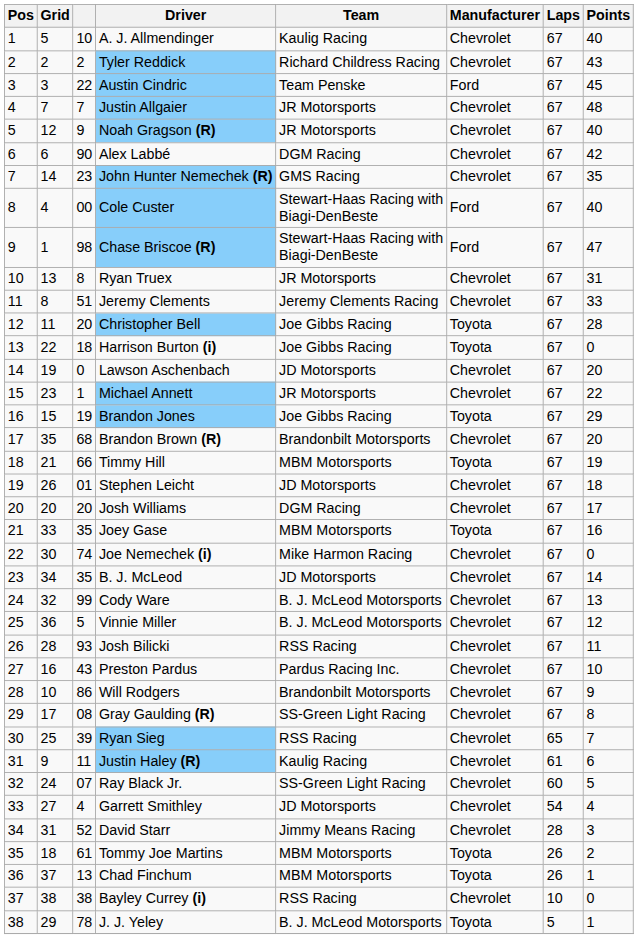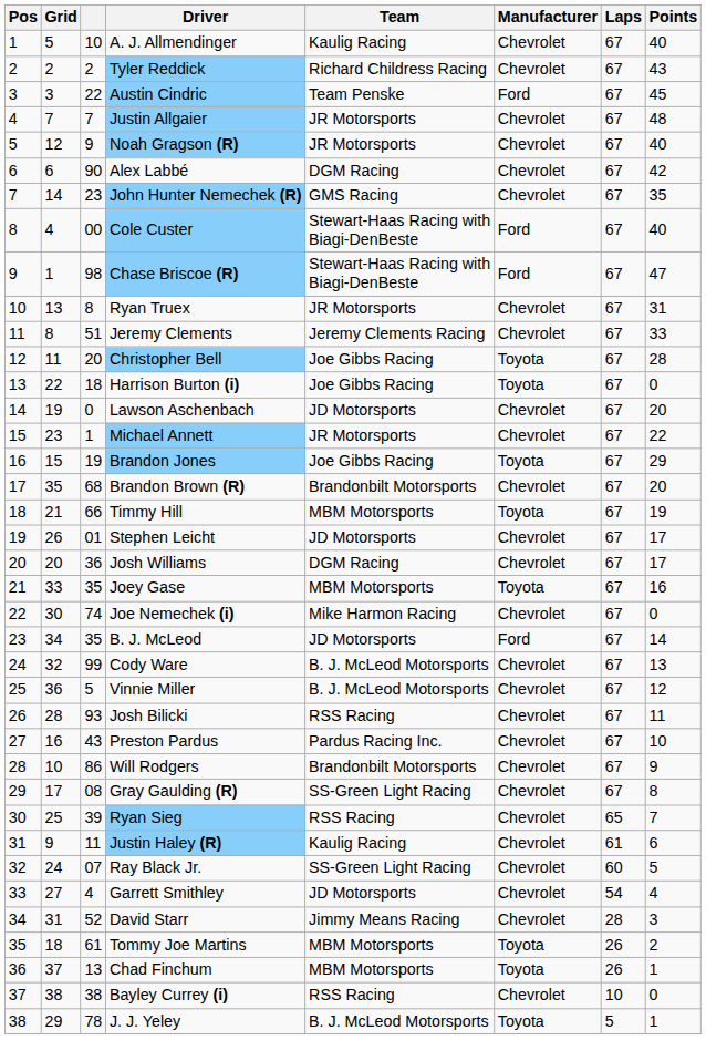 <table class="wikitable" style="font-size:98%">
 <tr>
 <th>Pos</th>
 <th>Grid</th>
 <th></th>
 <th>Driver</th>
 <th>Team</th>
 <th>Manufacturer</th>
 <th>Laps</th>
 <th>Points</th>
 </tr>
 <tr>
 <td>1</td>
 <td>5</td>
 <td>10</td>
 <td>A. J. Allmendinger</td>
 <td>Kaulig Racing</td>
 <td>Chevrolet</td>
 <td>67</td>
 <td>40</td>
 </tr>
 <tr>
 <td>2</td>
 <td>2</td>
 <td>2</td>
 <td style="text-align:left;background:#87CEFA">Tyler Reddick</td>
 <td>Richard Childress Racing</td>
 <td>Chevrolet</td>
 <td>67</td>
 <td>43</td>
 </tr>
 <tr>
 <td>3</td>
 <td>3</td>
 <td>22</td>
 <td style="text-align:left;background:#87CEFA">Austin Cindric</td>
 <td>Team Penske</td>
 <td>Ford</td>
 <td>67</td>
 <td>45</td>
 </tr>
 <tr>
 <td>4</td>
 <td>7</td>
 <td>7</td>
 <td style="text-align:left;background:#87CEFA">Justin Allgaier</td>
 <td>JR Motorsports</td>
 <td>Chevrolet</td>
 <td>67</td>
 <td>48</td>
 </tr>
 <tr>
 <td>5</td>
 <td>12</td>
 <td>9</td>
 <td style="text-align:left;background:#87CEFA">Noah Gragson <strong>(R)</strong></td>
 <td>JR Motorsports</td>
 <td>Chevrolet</td>
 <td>67</td>
 <td>40</td>
 </tr>
 <tr>
 <td>6</td>
 <td>6</td>
 <td>90</td>
 <td>Alex Labbé</td>
 <td>DGM Racing</td>
 <td>Chevrolet</td>
 <td>67</td>
 <td>42</td>
 </tr>
 <tr>
 <td>7</td>
 <td>14</td>
 <td>23</td>
 <td style="text-align:left;background:#87CEFA">John Hunter Nemechek <strong>(R)</strong></td>
 <td>GMS Racing</td>
 <td>Chevrolet</td>
 <td>67</td>
 <td>35</td>
 </tr>
 <tr>
 <td>8</td>
 <td>4</td>
 <td>00</td>
 <td style="text-align:left;background:#87CEFA">Cole Custer</td>
 <td>Stewart-Haas Racing with<br>Biagi-DenBeste</td>
 <td>Ford</td>
 <td>67</td>
 <td>40</td>
 </tr>
 <tr>
 <td>9</td>
 <td>1</td>
 <td>98</td>
 <td style="text-align:left;background:#87CEFA">Chase Briscoe <strong>(R)</strong></td>
 <td>Stewart-Haas Racing with<br>Biagi-DenBeste</td>
 <td>Ford</td>
 <td>67</td>
 <td>47</td>
 </tr>
 <tr>
 <td>10</td>
 <td>13</td>
 <td>8</td>
 <td>Ryan Truex</td>
 <td>JR Motorsports</td>
 <td>Chevrolet</td>
 <td>67</td>
 <td>31</td>
 </tr>
 <tr>
 <td>11</td>
 <td>8</td>
 <td>51</td>
 <td>Jeremy Clements</td>
 <td>Jeremy Clements Racing</td>
 <td>Chevrolet</td>
 <td>67</td>
 <td>33</td>
 </tr>
 <tr>
 <td>12</td>
 <td>11</td>
 <td>20</td>
 <td style="text-align:left;background:#87CEFA">Christopher Bell</td>
 <td>Joe Gibbs Racing</td>
 <td>Toyota</td>
 <td>67</td>
 <td>28</td>
 </tr>
 <tr>
 <td>13</td>
 <td>22</td>
 <td>18</td>
 <td>Harrison Burton <strong>(i)</strong></td>
 <td>Joe Gibbs Racing</td>
 <td>Toyota</td>
 <td>67</td>
 <td>0</td>
 </tr>
 <tr>
 <td>14</td>
 <td>19</td>
 <td>0</td>
 <td>Lawson Aschenbach</td>
 <td>JD Motorsports</td>
 <td>Chevrolet</td>
 <td>67</td>
 <td>20</td>
 </tr>
 <tr>
 <td>15</td>
 <td>23</td>
 <td>1</td>
 <td style="text-align:left;background:#87CEFA">Michael Annett</td>
 <td>JR Motorsports</td>
 <td>Chevrolet</td>
 <td>67</td>
 <td>22</td>
 </tr>
 <tr>
 <td>16</td>
 <td>15</td>
 <td>19</td>
 <td style="text-align:left;background:#87CEFA">Brandon Jones</td>
 <td>Joe Gibbs Racing</td>
 <td>Toyota</td>
 <td>67</td>
 <td>29</td>
 </tr>
 <tr>
 <td>17</td>
 <td>35</td>
 <td>68</td>
 <td>Brandon Brown <strong>(R)</strong></td>
 <td>Brandonbilt Motorsports</td>
 <td>Chevrolet</td>
 <td>67</td>
 <td>20</td>
 </tr>
 <tr>
 <td>18</td>
 <td>21</td>
 <td>66</td>
 <td>Timmy Hill</td>
 <td>MBM Motorsports</td>
 <td>Toyota</td>
 <td>67</td>
 <td>19</td>
 </tr>
 <tr>
 <td>19</td>
 <td>26</td>
 <td>01</td>
 <td>Stephen Leicht</td>
 <td>JD Motorsports</td>
 <td>Chevrolet</td>
 <td>67</td>
-<td>18</td>
+<td>17</td>
 </tr>
 <tr>
 <td>20</td>
 <td>20</td>
-<td>20</td>
+<td>36</td>
 <td>Josh Williams</td>
 <td>DGM Racing</td>
 <td>Chevrolet</td>
 <td>67</td>
 <td>17</td>
 </tr>
 <tr>
 <td>21</td>
 <td>33</td>
 <td>35</td>
 <td>Joey Gase</td>
 <td>MBM Motorsports</td>
 <td>Toyota</td>
 <td>67</td>
 <td>16</td>
 </tr>
 <tr>
 <td>22</td>
 <td>30</td>
 <td>74</td>
 <td>Joe Nemechek <strong>(i)</strong></td>
 <td>Mike Harmon Racing</td>
 <td>Chevrolet</td>
 <td>67</td>
 <td>0</td>
 </tr>
 <tr>
 <td>23</td>
 <td>34</td>
 <td>35</td>
 <td>B. J. McLeod</td>
 <td>JD Motorsports</td>
-<td>Chevrolet</td>
+<td>Ford</td>
 <td>67</td>
 <td>14</td>
 </tr>
 <tr>
 <td>24</td>
 <td>32</td>
 <td>99</td>
 <td>Cody Ware</td>
 <td>B. J. McLeod Motorsports</td>
 <td>Chevrolet</td>
 <td>67</td>
 <td>13</td>
 </tr>
 <tr>
 <td>25</td>
 <td>36</td>
 <td>5</td>
 <td>Vinnie Miller</td>
 <td>B. J. McLeod Motorsports</td>
 <td>Chevrolet</td>
 <td>67</td>
 <td>12</td>
 </tr>
 <tr>
 <td>26</td>
 <td>28</td>
 <td>93</td>
 <td>Josh Bilicki</td>
 <td>RSS Racing</td>
 <td>Chevrolet</td>
 <td>67</td>
 <td>11</td>
 </tr>
 <tr>
 <td>27</td>
 <td>16</td>
 <td>43</td>
 <td>Preston Pardus</td>
 <td>Pardus Racing Inc.</td>
 <td>Chevrolet</td>
 <td>67</td>
 <td>10</td>
 </tr>
 <tr>
 <td>28</td>
 <td>10</td>
 <td>86</td>
 <td>Will Rodgers</td>
 <td>Brandonbilt Motorsports</td>
 <td>Chevrolet</td>
 <td>67</td>
 <td>9</td>
 </tr>
 <tr>
 <td>29</td>
 <td>17</td>
 <td>08</td>
 <td>Gray Gaulding <strong>(R)</strong></td>
 <td>SS-Green Light Racing</td>
 <td>Chevrolet</td>
 <td>67</td>
 <td>8</td>
 </tr>
 <tr>
 <td>30</td>
 <td>25</td>
 <td>39</td>
 <td style="text-align:left;background:#87CEFA">Ryan Sieg</td>
 <td>RSS Racing</td>
 <td>Chevrolet</td>
 <td>65</td>
 <td>7</td>
 </tr>
 <tr>
 <td>31</td>
 <td>9</td>
 <td>11</td>
 <td style="text-align:left;background:#87CEFA">Justin Haley <strong>(R)</strong></td>
 <td>Kaulig Racing</td>
 <td>Chevrolet</td>
 <td>61</td>
 <td>6</td>
 </tr>
 <tr>
 <td>32</td>
 <td>24</td>
 <td>07</td>
 <td>Ray Black Jr.</td>
 <td>SS-Green Light Racing</td>
 <td>Chevrolet</td>
 <td>60</td>
 <td>5</td>
 </tr>
 <tr>
 <td>33</td>
 <td>27</td>
 <td>4</td>
 <td>Garrett Smithley</td>
 <td>JD Motorsports</td>
 <td>Chevrolet</td>
 <td>54</td>
 <td>4</td>
 </tr>
 <tr>
 <td>34</td>
 <td>31</td>
 <td>52</td>
 <td>David Starr</td>
 <td>Jimmy Means Racing</td>
 <td>Chevrolet</td>
 <td>28</td>
 <td>3</td>
 </tr>
 <tr>
 <td>35</td>
 <td>18</td>
 <td>61</td>
 <td>Tommy Joe Martins</td>
 <td>MBM Motorsports</td>
 <td>Toyota</td>
 <td>26</td>
 <td>2</td>
 </tr>
 <tr>
 <td>36</td>
 <td>37</td>
 <td>13</td>
 <td>Chad Finchum</td>
 <td>MBM Motorsports</td>
 <td>Toyota</td>
 <td>26</td>
 <td>1</td>
 </tr>
 <tr>
 <td>37</td>
 <td>38</td>
 <td>38</td>
 <td>Bayley Currey <strong>(i)</strong></td>
 <td>RSS Racing</td>
 <td>Chevrolet</td>
 <td>10</td>
 <td>0</td>
 </tr>
 <tr>
 <td>38</td>
 <td>29</td>
 <td>78</td>
 <td>J. J. Yeley</td>
 <td>B. J. McLeod Motorsports</td>
 <td>Toyota</td>
 <td>5</td>
 <td>1</td>
 </tr>
 <tr>
 </tr>
 </table>
